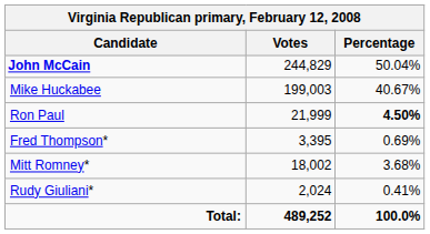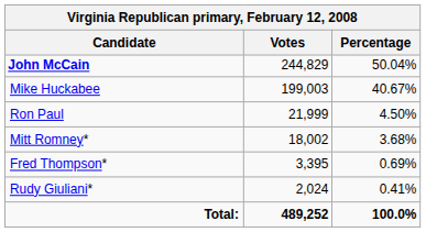 <table class="wikitable" style="font-size:12px;">
 <tr style="background:#e9e9e9;">
 <th colspan="3" style="padding:4px;">Virginia Republican primary, February 12, 2008</th>
 </tr>
 <tr>
 <th rowspan="1" style="width:210px; padding:4px;">Candidate</th>
 <th rowspan="1" style="width:75px;">Votes</th>
 <th rowspan="1" style="width:75px;">Percentage</th>
 </tr>
 <tr style="text-align:right;">
 <td style="text-align:left;"><strong><a href='#'>John McCain</a></strong></td>
 <td>244,829</td>
 <td>50.04%</td>
 </tr>
 <tr style="text-align:right;">
 <td style="text-align:left; padding:4px;"><a href='#'>Mike Huckabee</a></td>
 <td>199,003</td>
 <td>40.67%</td>
 </tr>
 <tr style="text-align:right;">
 <td style="text-align:left; padding:4px;"><a href='#'>Ron Paul</a></td>
 <td>21,999</td>
-<td><strong>4.50%</strong></td>
+<td>4.50%</td>
+</tr>
+<tr style="text-align:right;">
+<td style="text-align:left; padding:4px;"><a href='#'>Mitt Romney</a>*</td>
+<td>18,002</td>
+<td>3.68%</td>
 </tr>
 <tr style="text-align:right;">
 <td style="text-align:left; padding:4px;"><a href='#'>Fred Thompson</a>*</td>
 <td>3,395</td>
 <td>0.69%</td>
-</tr>
-<tr style="text-align:right;">
-<td style="text-align:left; padding:4px;"><a href='#'>Mitt Romney</a>*</td>
-<td>18,002</td>
-<td>3.68%</td>
 </tr>
 <tr style="text-align:right;">
 <td style="text-align:left; padding:4px;"><a href='#'>Rudy Giuliani</a>*</td>
 <td>2,024</td>
 <td>0.41%</td>
 </tr>
 <tr style="text-align:right;">
 <td style="padding:4px;"><strong>Total:</strong></td>
 <td><strong>489,252</strong></td>
 <td><strong>100.0%</strong></td>
 </tr>
 </table>
